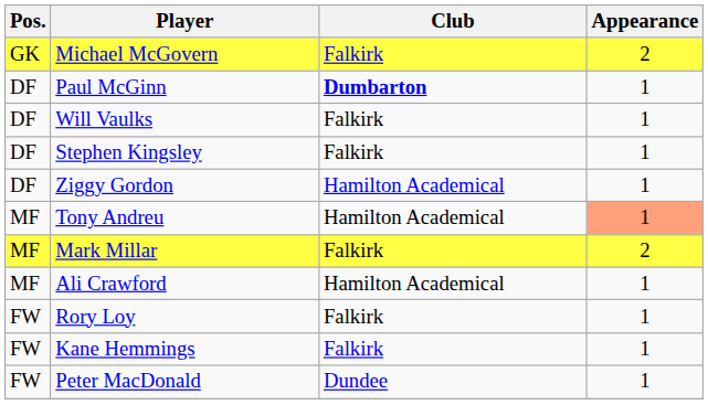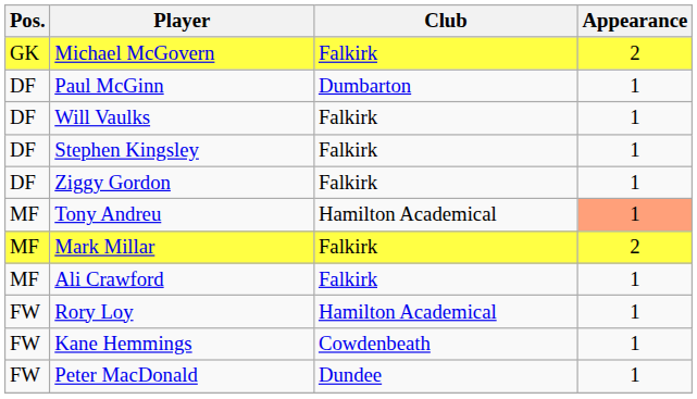 <table class="wikitable">
 <tr>
 <th>Pos.</th>
 <th>Player</th>
 <th>Club</th>
 <th>Appearance</th>
 </tr>
 <tr style="background:#ffff44;">
 <td>GK</td>
 <td style="width:200px;"><a href='#'>Michael McGovern</a> </td>
 <td style="width:200px;"><a href='#'>Falkirk</a></td>
 <td align="center">2</td>
 </tr>
 <tr>
 <td>DF</td>
 <td><a href='#'>Paul McGinn</a></td>
-<td><strong><a href='#'>Dumbarton</a></strong></td>
+<td><a href='#'>Dumbarton</a></td>
 <td align="center">1</td>
 </tr>
 <tr>
 <td>DF</td>
 <td><a href='#'>Will Vaulks</a></td>
 <td>Falkirk</td>
 <td align="center">1</td>
 </tr>
 <tr>
 <td>DF</td>
 <td><a href='#'>Stephen Kingsley</a></td>
 <td>Falkirk</td>
 <td align="center">1</td>
 </tr>
 <tr>
 <td>DF</td>
 <td><a href='#'>Ziggy Gordon</a></td>
-<td><a href='#'>Hamilton Academical</a></td>
+<td>Falkirk</td>
 <td align="center">1</td>
 </tr>
 <tr>
 <td>MF</td>
 <td><a href='#'>Tony Andreu</a></td>
 <td>Hamilton Academical</td>
 <td align="center" style="background: lightsalmon;">1</td>
 </tr>
 <tr style="background:#ffff44;">
 <td>MF</td>
 <td><a href='#'>Mark Millar</a> </td>
 <td>Falkirk</td>
 <td align="center">2</td>
 </tr>
 <tr>
 <td>MF</td>
 <td><a href='#'>Ali Crawford</a></td>
-<td>Hamilton Academical</td>
+<td style="width:200px;"><a href='#'>Falkirk</a></td>
 <td align="center">1</td>
 </tr>
 <tr>
 <td>FW</td>
 <td><a href='#'>Rory Loy</a></td>
-<td>Falkirk</td>
+<td><a href='#'>Hamilton Academical</a></td>
 <td align="center">1</td>
 </tr>
 <tr>
 <td>FW</td>
 <td><a href='#'>Kane Hemmings</a></td>
-<td style="width:200px;"><a href='#'>Falkirk</a></td>
+<td><a href='#'>Cowdenbeath</a></td>
 <td align="center">1</td>
 </tr>
 <tr>
 <td>FW</td>
 <td><a href='#'>Peter MacDonald</a></td>
 <td><a href='#'>Dundee</a></td>
 <td align="center">1</td>
 </tr>
 <tr>
 </tr>
 </table>
